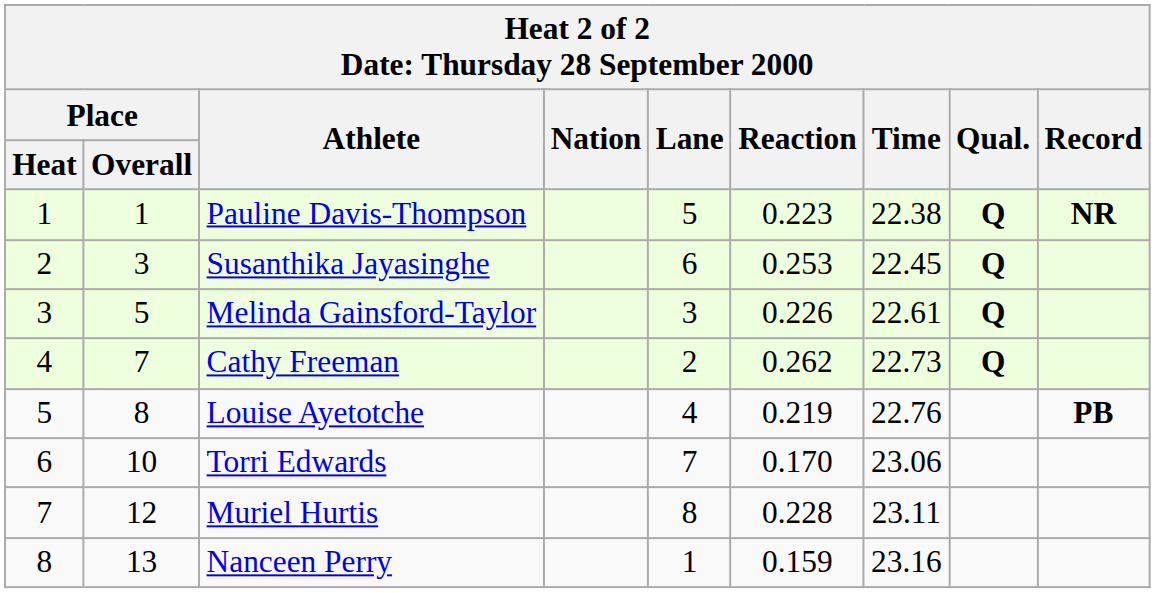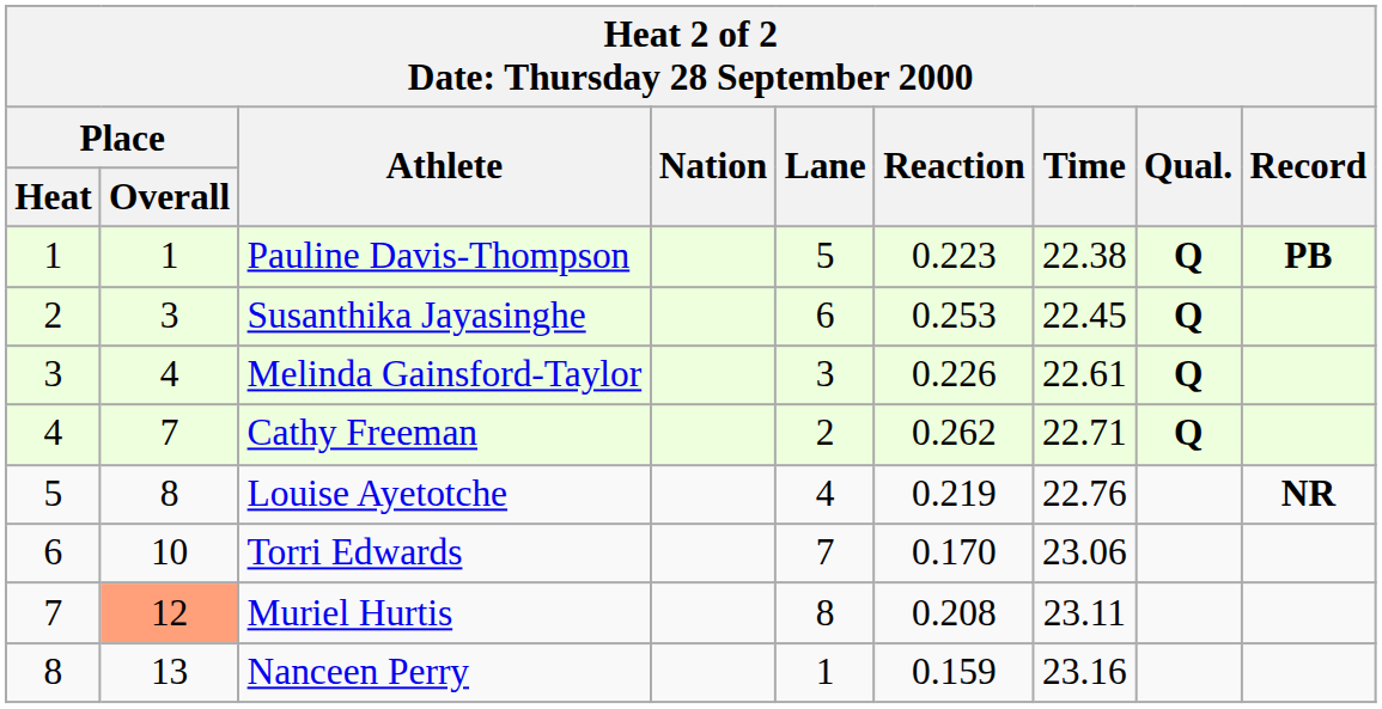 <table class="wikitable sortable">
 <tr>
 <th colspan=9>Heat 2 of 2 <br> Date: Thursday 28 September 2000 <br></th>
 </tr>
 <tr>
 <th colspan=2>Place</th>
 <th rowspan=2>Athlete</th>
 <th rowspan=2>Nation</th>
 <th rowspan=2>Lane</th>
 <th rowspan=2>Reaction</th>
 <th rowspan=2>Time</th>
 <th rowspan=2>Qual.</th>
 <th rowspan=2>Record</th>
 </tr>
 <tr>
 <th>Heat</th>
 <th>Overall</th>
 </tr>
 <tr bgcolor = "eeffdd">
 <td align="center">1</td>
 <td align="center">1</td>
 <td align="left"><a href='#'>Pauline Davis-Thompson</a></td>
 <td align="left"></td>
 <td align="center">5</td>
 <td align="center">0.223</td>
 <td align="center">22.38</td>
 <td align="center"><strong>Q </strong></td>
-<td align="center"><strong>NR</strong></td>
+<td align="center"><strong>PB</strong></td>
 </tr>
 <tr bgcolor = "eeffdd">
 <td align="center">2</td>
 <td align="center">3</td>
 <td align="left"><a href='#'>Susanthika Jayasinghe</a></td>
 <td align="left"></td>
 <td align="center">6</td>
 <td align="center">0.253</td>
 <td align="center">22.45</td>
 <td align="center"><strong>Q </strong></td>
 <td align="center"></td>
 </tr>
 <tr bgcolor = "eeffdd">
 <td align="center">3</td>
-<td align="center">5</td>
+<td align="center">4</td>
 <td align="left"><a href='#'>Melinda Gainsford-Taylor</a></td>
 <td align="left"></td>
 <td align="center">3</td>
 <td align="center">0.226</td>
 <td align="center">22.61</td>
 <td align="center"><strong>Q</strong></td>
 <td align="center"></td>
 </tr>
 <tr bgcolor = "eeffdd">
 <td align="center">4</td>
 <td align="center">7</td>
 <td align="left"><a href='#'>Cathy Freeman</a></td>
 <td align="left"></td>
 <td align="center">2</td>
 <td align="center">0.262</td>
-<td align="center">22.73</td>
+<td align="center">22.71</td>
 <td align="center"><strong>Q</strong></td>
 <td align="center"></td>
 </tr>
 <tr>
 <td align="center">5</td>
 <td align="center">8</td>
 <td align="left"><a href='#'>Louise Ayetotche</a></td>
 <td align="left"></td>
 <td align="center">4</td>
 <td align="center">0.219</td>
 <td align="center">22.76</td>
 <td align="center"></td>
-<td align="center"><strong>PB</strong></td>
+<td align="center"><strong>NR</strong></td>
 </tr>
 <tr>
 <td align="center">6</td>
 <td align="center">10</td>
 <td align="left"><a href='#'>Torri Edwards</a></td>
 <td align="left"></td>
 <td align="center">7</td>
 <td align="center">0.170</td>
 <td align="center">23.06</td>
 <td align="center"></td>
 <td align="center"></td>
 </tr>
 <tr>
 <td align="center">7</td>
-<td align="center">12</td>
+<td align="center" style="background: lightsalmon;">12</td>
 <td align="left"><a href='#'>Muriel Hurtis</a></td>
 <td align="left"></td>
 <td align="center">8</td>
-<td align="center">0.228</td>
+<td align="center">0.208</td>
 <td align="center">23.11</td>
 <td align="center"></td>
 <td align="center"></td>
 </tr>
 <tr>
 <td align="center">8</td>
 <td align="center">13</td>
 <td align="left"><a href='#'>Nanceen Perry</a></td>
 <td align="left"></td>
 <td align="center">1</td>
 <td align="center">0.159</td>
 <td align="center">23.16</td>
 <td align="center"></td>
 <td align="center"></td>
 </tr>
 </table>
